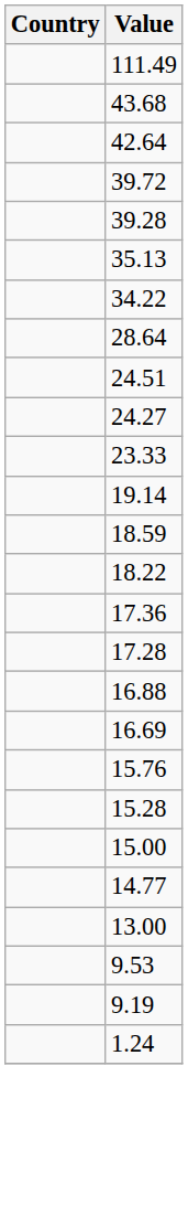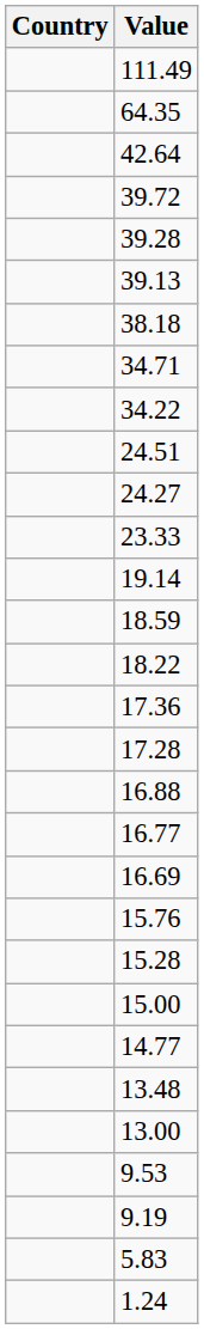 <table class="wikitable floatright">
 <tr>
 <th>Country</th>
 <th>Value</th>
 </tr>
 <tr>
 <td></td>
 <td>111.49</td>
 </tr>
 <tr>
 <td></td>
-<td>43.68</td>
+<td>64.35</td>
 </tr>
 <tr>
 <td></td>
 <td>42.64</td>
 </tr>
 <tr>
 <td></td>
 <td>39.72</td>
 </tr>
 <tr>
 <td></td>
 <td>39.28</td>
 </tr>
 <tr>
 <td></td>
-<td>35.13</td>
+<td>39.13</td>
+</tr>
+<tr>
+<td></td>
+<td>38.18</td>
+</tr>
+<tr>
+<td></td>
+<td>34.71</td>
 </tr>
 <tr>
 <td></td>
 <td>34.22</td>
-</tr>
-<tr>
-<td></td>
-<td>28.64</td>
 </tr>
 <tr>
 <td></td>
 <td>24.51</td>
 </tr>
 <tr>
 <td></td>
 <td>24.27</td>
 </tr>
 <tr>
 <td></td>
 <td>23.33</td>
 </tr>
 <tr>
 <td></td>
 <td>19.14</td>
 </tr>
 <tr>
 <td></td>
 <td>18.59</td>
 </tr>
 <tr>
 <td></td>
 <td>18.22</td>
 </tr>
 <tr>
 <td></td>
 <td>17.36</td>
 </tr>
 <tr>
 <td></td>
 <td>17.28</td>
 </tr>
 <tr>
 <td></td>
 <td>16.88</td>
 </tr>
 <tr>
 <td></td>
+<td>16.77</td>
+</tr>
+<tr>
+<td></td>
 <td>16.69</td>
 </tr>
 <tr>
 <td></td>
 <td>15.76</td>
 </tr>
 <tr>
 <td></td>
 <td>15.28</td>
 </tr>
 <tr>
 <td></td>
 <td>15.00</td>
 </tr>
 <tr>
 <td></td>
 <td>14.77</td>
 </tr>
 <tr>
 <td></td>
+<td>13.48</td>
+</tr>
+<tr>
+<td></td>
 <td>13.00</td>
 </tr>
 <tr>
 <td></td>
 <td>9.53</td>
 </tr>
 <tr>
 <td></td>
 <td>9.19</td>
 </tr>
 <tr>
 <td></td>
+<td>5.83</td>
+</tr>
+<tr>
+<td></td>
 <td>1.24</td>
 </tr>
 <tr>
 </tr>
 </table>
